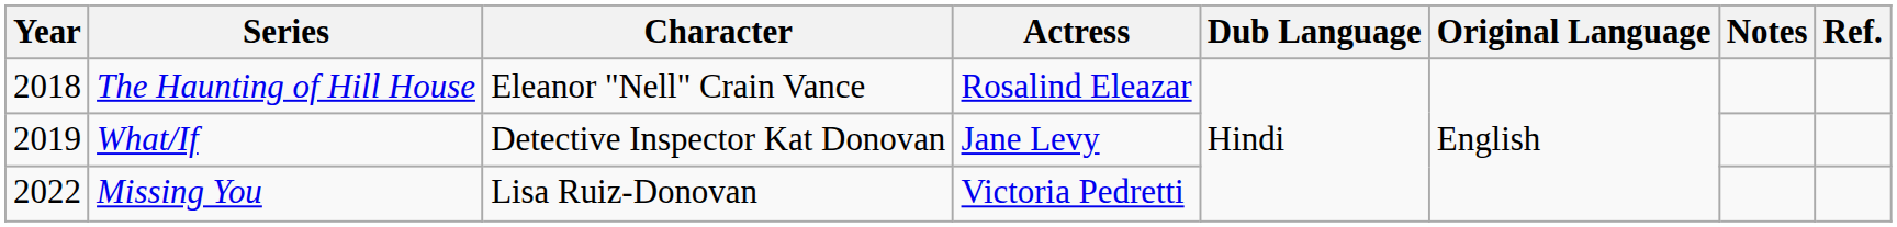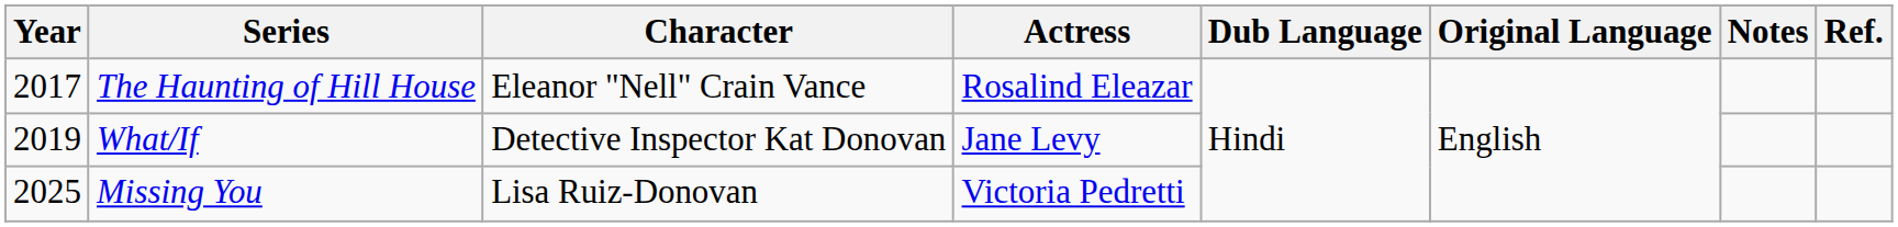 <table class="wikitable">
 <tr>
 <th>Year</th>
 <th>Series</th>
 <th>Character</th>
 <th>Actress</th>
 <th>Dub Language</th>
 <th>Original Language</th>
 <th>Notes</th>
 <th>Ref.</th>
 </tr>
 <tr>
-<td>2018</td>
+<td>2017</td>
 <td><em><a href='#'>The Haunting of Hill House</a></em></td>
 <td>Eleanor "Nell" Crain Vance</td>
 <td><a href='#'>Rosalind Eleazar</a></td>
 <td rowspan="3">Hindi</td>
 <td rowspan="3">English</td>
 <td></td>
 <td></td>
 </tr>
 <tr>
 <td>2019</td>
 <td><em><a href='#'>What/If</a></em></td>
 <td>Detective Inspector Kat Donovan</td>
 <td><a href='#'>Jane Levy</a></td>
 <td></td>
 <td></td>
 </tr>
 <tr>
-<td>2022</td>
+<td>2025</td>
 <td><em><a href='#'>Missing You</a></em></td>
 <td>Lisa Ruiz-Donovan</td>
 <td><a href='#'>Victoria Pedretti</a></td>
 <td></td>
 <td></td>
 </tr>
 </table>
